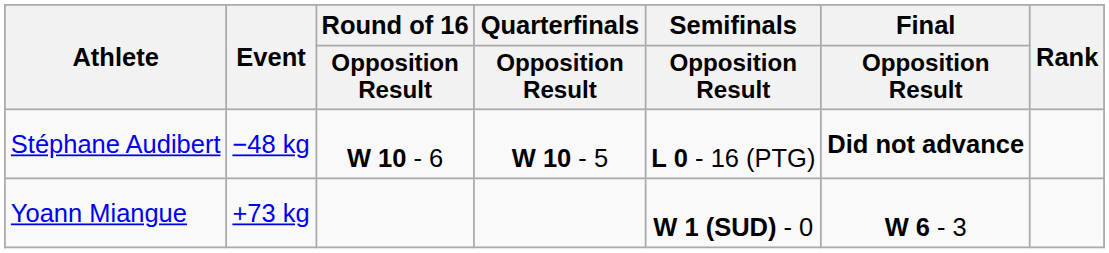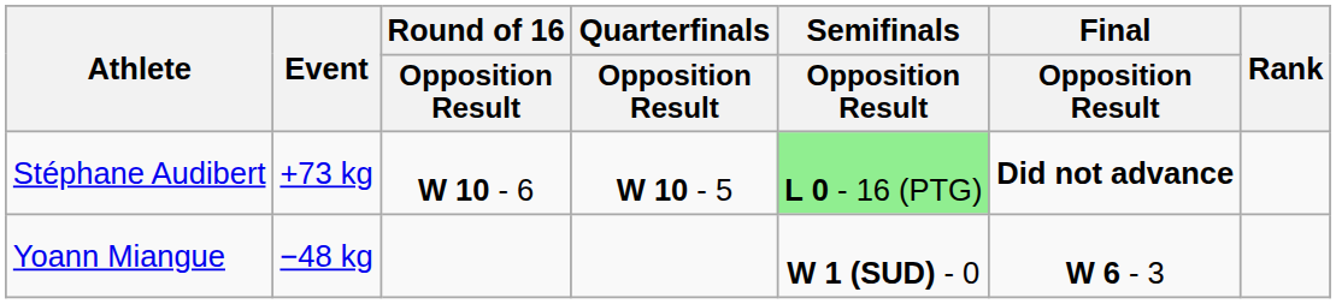 <table class="wikitable" style="font-size:90%;">
 <tr>
 <th rowspan=2>Athlete</th>
 <th rowspan=2>Event</th>
 <th>Round of 16</th>
 <th>Quarterfinals</th>
 <th>Semifinals</th>
 <th>Final</th>
 <th rowspan=2>Rank</th>
 </tr>
 <tr style="font-size:95%">
 <th>Opposition<br>Result</th>
 <th>Opposition<br>Result</th>
 <th>Opposition<br>Result</th>
 <th>Opposition<br>Result</th>
 </tr>
 <tr align=center>
 <td align=left><a href='#'>Stéphane Audibert</a></td>
-<td align=left><a href='#'>−48 kg</a></td>
+<td align=left><a href='#'>+73 kg</a></td>
 <td><br><strong>W</strong> <strong>10</strong> - 6</td>
 <td><br><strong>W</strong> <strong>10</strong> - 5</td>
-<td><br><strong>L</strong> <strong>0</strong> - 16 (PTG)</td>
+<td style="background: lightgreen;"><br><strong>L</strong> <strong>0</strong> - 16 (PTG)</td>
 <td><strong>Did not advance</strong></td>
 <td></td>
 </tr>
 <tr align=center>
 <td align=left><a href='#'>Yoann Miangue</a></td>
-<td align=left><a href='#'>+73 kg</a></td>
+<td align=left><a href='#'>−48 kg</a></td>
 <td></td>
 <td></td>
 <td><br><strong>W</strong> <strong>1 (SUD)</strong> - 0</td>
 <td><br><strong>W</strong> <strong>6</strong> - 3</td>
 <td></td>
 </tr>
 </table>
